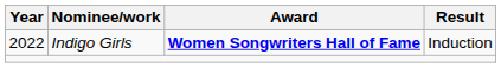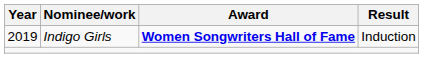 <table class="wikitable">
 <tr>
 <th>Year</th>
 <th>Nominee/work</th>
 <th>Award</th>
 <th>Result</th>
 </tr>
 <tr>
-<td>2022</td>
+<td>2019</td>
 <td><em>Indigo Girls</em></td>
 <td><strong><a href='#'>Women Songwriters Hall of Fame</a></strong></td>
 <td>Induction</td>
 </tr>
 <tr>
 <td colspan="4"></td>
 </tr>
 </table>
